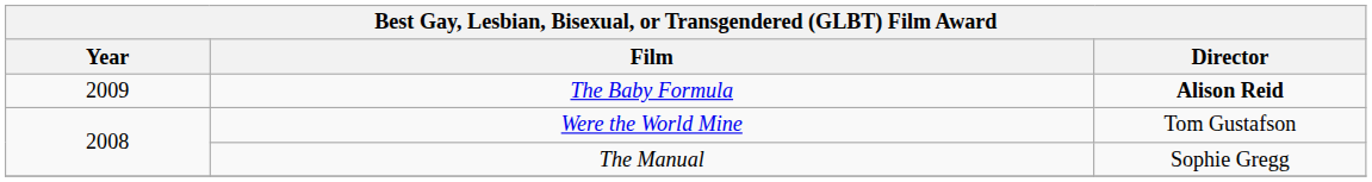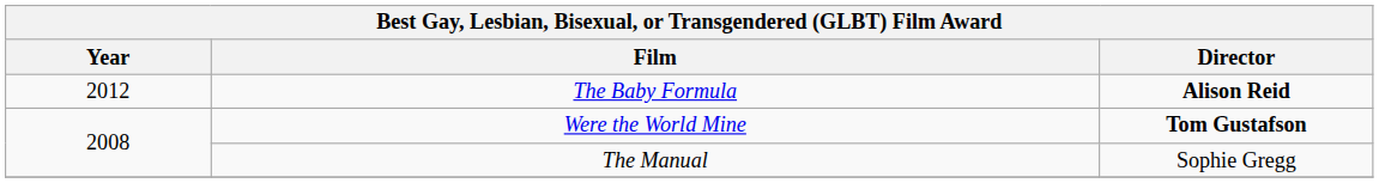 <table class="wikitable" width="80%">
 <tr>
 <th colspan="3" align="center">Best Gay, Lesbian, Bisexual, or Transgendered (GLBT) Film Award</th>
 </tr>
 <tr>
 <th width="15%">Year</th>
 <th width="65%">Film</th>
 <th width="20%">Director</th>
 </tr>
 <tr>
-<td align="center">2009</td>
+<td align="center">2012</td>
 <td align="center"><em><a href='#'>The Baby Formula</a></em></td>
 <td align="center"><strong>Alison Reid</strong></td>
 </tr>
 <tr>
 <td rowspan="2" align="center">2008</td>
 <td align="center"><em><a href='#'>Were the World Mine</a></em></td>
-<td align="center">Tom Gustafson</td>
+<td align="center"><strong>Tom Gustafson</strong></td>
 </tr>
 <tr>
 <td align="center"><em>The Manual</em></td>
 <td align="center">Sophie Gregg</td>
 </tr>
 <tr>
 </tr>
 </table>
